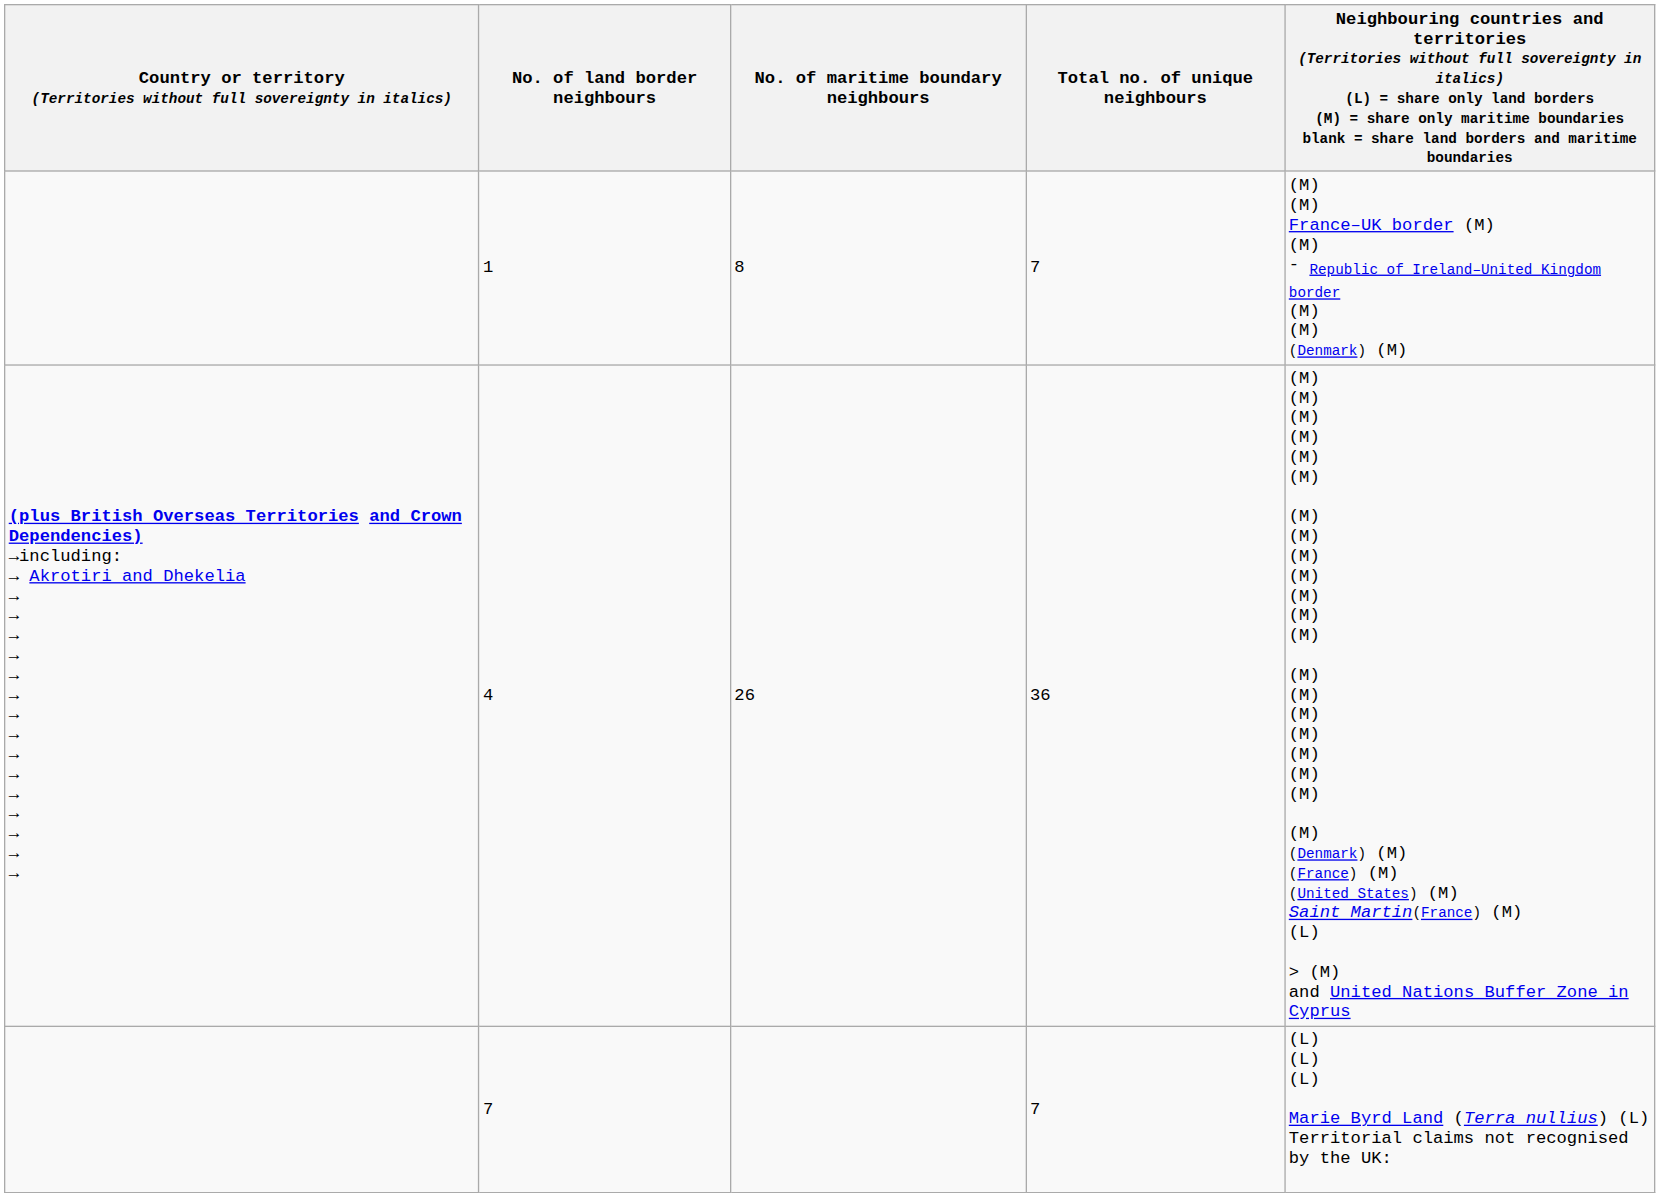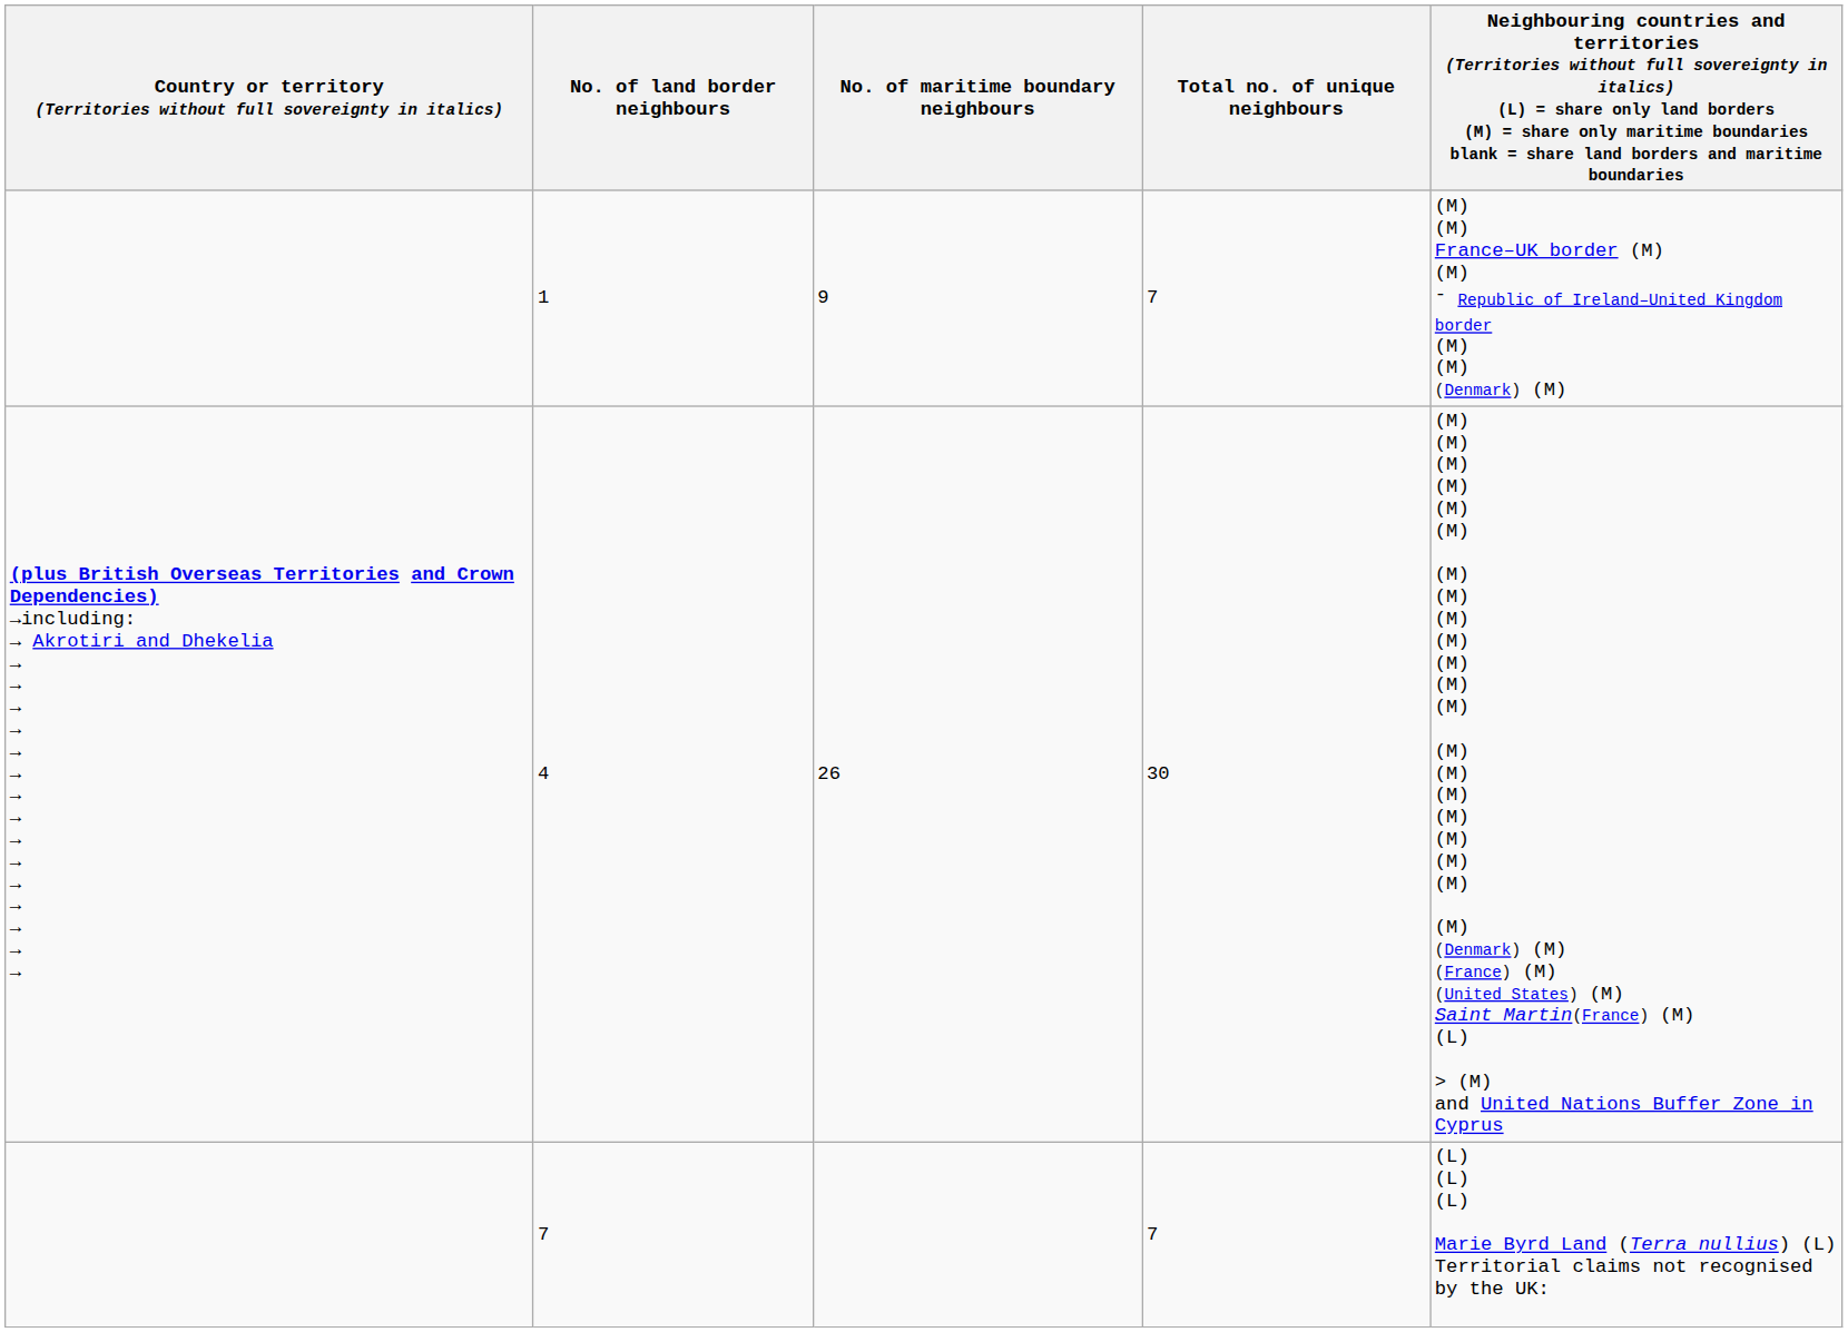 <table class="wikitable sortable">
 <tr>
 <th>Country or territory<br><small><em>(Territories without full sovereignty in italics)</em></small></th>
 <th data-sort-type="number">No. of land border neighbours</th>
 <th data-sort-type="number">No. of maritime boundary neighbours</th>
 <th data-sort-type="number">Total no. of unique neighbours</th>
 <th class="unsortable">Neighbouring countries and territories<br><small><em>(Territories without full sovereignty in italics)</em></small><br><small>(L) = share only land borders</small><br><small>(M) = share only maritime boundaries</small><br><small>blank = share land borders and maritime boundaries</small></th>
 </tr>
 <tr>
 <td><strong></strong></td>
 <td>1 </td>
-<td>8</td>
+<td>9</td>
 <td>7</td>
 <td> (M)<br> (M)<br> <a href='#'>France–UK border</a> (M)<br> (M)<br> - <sub><a href='#'>Republic of Ireland–United Kingdom border</a></sub><br> (M)<br> (M)<br><em></em><small>(<a href='#'>Denmark</a>)</small> (M)</td>
 </tr>
 <tr>
 <td><strong> <a href='#'>(plus British Overseas Territories</a> <a href='#'>and Crown Dependencies)</a></strong><br>→including:<br>→ <a href='#'>Akrotiri and Dhekelia</a><br>→<br>→<br>→<br>→<br>→<br>→<br>→<br>→<br>→<br>→<br>→<br>→<br>→<br>→<br>→</td>
 <td>4</td>
 <td>26</td>
-<td>36</td>
+<td>30</td>
 <td> (M)<br> (M)<br> (M)<br> (M)<br> (M)<br> (M)<br><br> (M)<br> (M)<br> (M)<br> (M)<br> (M)<br> (M)<br> (M)<br><br> (M)<br> (M)<br> (M)<br> (M)<br> (M)<br> (M)<br> (M)<br><br> (M)<br><em></em><small>(<a href='#'>Denmark</a>)</small> (M)<br><em></em><small>(<a href='#'>France</a>)</small> (M)<br><em></em><small>(<a href='#'>United States</a>)</small> (M)<br><em> <a href='#'>Saint Martin</a></em><small>(<a href='#'>France</a>)</small> (M)<br><em></em> (L)<br><br>> (M)<br> and  <a href='#'>United Nations Buffer Zone in Cyprus</a></td>
 </tr>
 <tr>
 <td><strong></strong></td>
 <td>7</td>
 <td></td>
 <td>7</td>
 <td> (L)<br> (L)<br> (L)<br><br> <a href='#'>Marie Byrd Land</a> (<em><a href='#'>Terra nullius</a></em>) (L)<br>Territorial claims not recognised by the UK:<br><br></td>
 </tr>
 </table>
